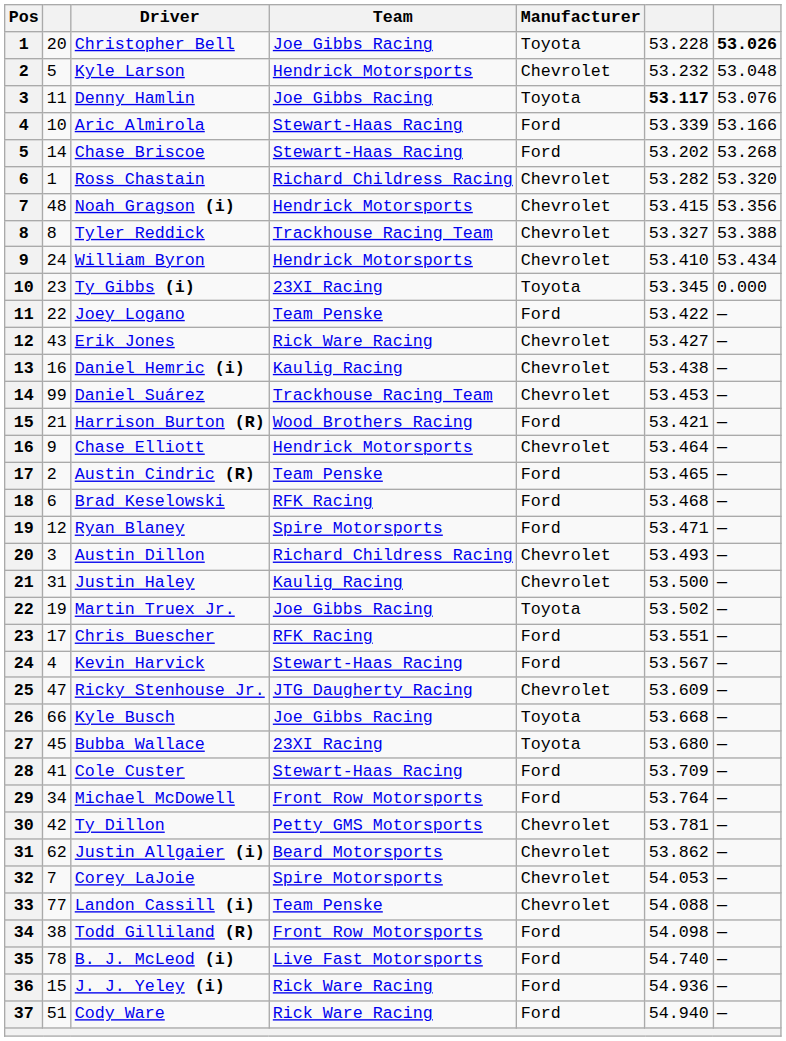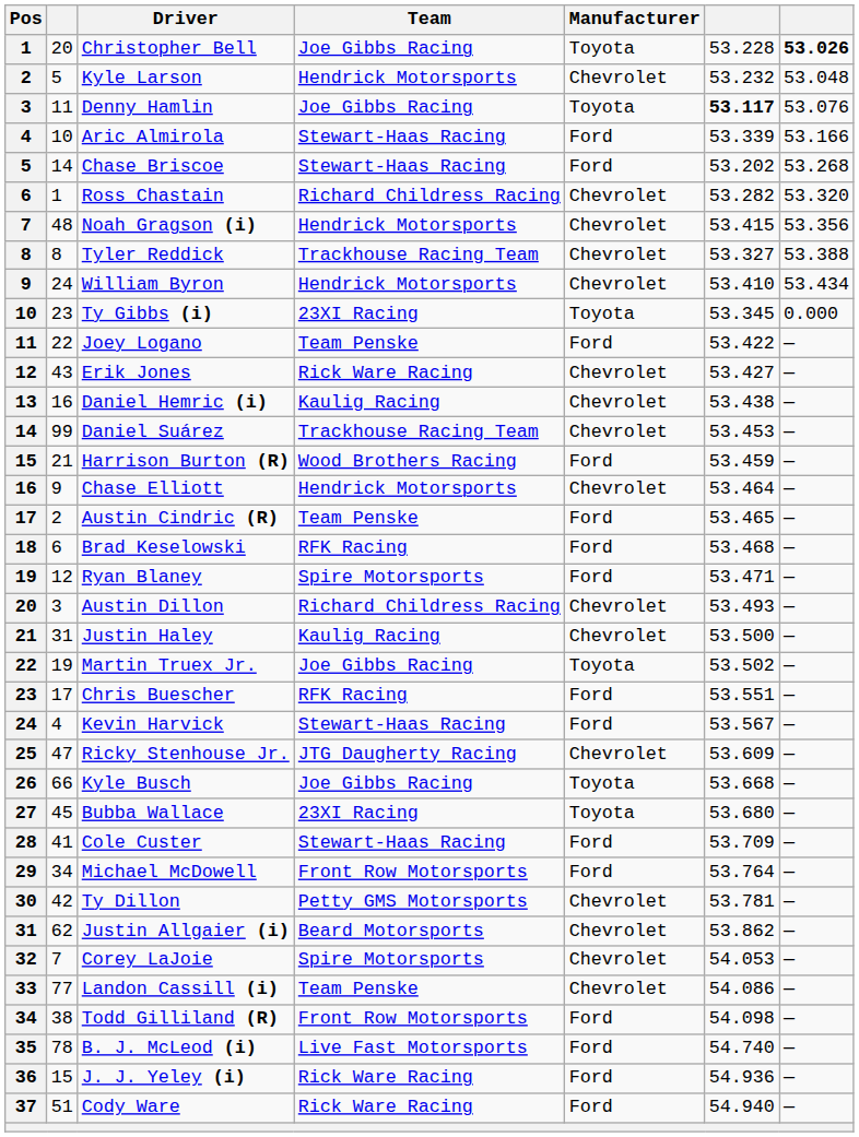 <table class="wikitable" style="font-size:95%">
 <tr>
 <th>Pos</th>
 <th></th>
 <th>Driver</th>
 <th>Team</th>
 <th>Manufacturer</th>
 <th></th>
 <th></th>
 </tr>
 <tr>
 <th>1</th>
 <td>20</td>
 <td><a href='#'>Christopher Bell</a></td>
 <td><a href='#'>Joe Gibbs Racing</a></td>
 <td>Toyota</td>
 <td>53.228</td>
 <td><strong>53.026</strong></td>
 </tr>
 <tr>
 <th>2</th>
 <td>5</td>
 <td><a href='#'>Kyle Larson</a></td>
 <td><a href='#'>Hendrick Motorsports</a></td>
 <td>Chevrolet</td>
 <td>53.232</td>
 <td>53.048</td>
 </tr>
 <tr>
 <th>3</th>
 <td>11</td>
 <td><a href='#'>Denny Hamlin</a></td>
 <td><a href='#'>Joe Gibbs Racing</a></td>
 <td>Toyota</td>
 <td><strong>53.117</strong></td>
 <td>53.076</td>
 </tr>
 <tr>
 <th>4</th>
 <td>10</td>
 <td><a href='#'>Aric Almirola</a></td>
 <td><a href='#'>Stewart-Haas Racing</a></td>
 <td>Ford</td>
 <td>53.339</td>
 <td>53.166</td>
 </tr>
 <tr>
 <th>5</th>
 <td>14</td>
 <td><a href='#'>Chase Briscoe</a></td>
 <td><a href='#'>Stewart-Haas Racing</a></td>
 <td>Ford</td>
 <td>53.202</td>
 <td>53.268</td>
 </tr>
 <tr>
 <th>6</th>
 <td>1</td>
 <td><a href='#'>Ross Chastain</a></td>
 <td><a href='#'>Richard Childress Racing</a></td>
 <td>Chevrolet</td>
 <td>53.282</td>
 <td>53.320</td>
 </tr>
 <tr>
 <th>7</th>
 <td>48</td>
 <td><a href='#'>Noah Gragson</a> <strong>(i)</strong></td>
 <td><a href='#'>Hendrick Motorsports</a></td>
 <td>Chevrolet</td>
 <td>53.415</td>
 <td>53.356</td>
 </tr>
 <tr>
 <th>8</th>
 <td>8</td>
 <td><a href='#'>Tyler Reddick</a></td>
 <td><a href='#'>Trackhouse Racing Team</a></td>
 <td>Chevrolet</td>
 <td>53.327</td>
 <td>53.388</td>
 </tr>
 <tr>
 <th>9</th>
 <td>24</td>
 <td><a href='#'>William Byron</a></td>
 <td><a href='#'>Hendrick Motorsports</a></td>
 <td>Chevrolet</td>
 <td>53.410</td>
 <td>53.434</td>
 </tr>
 <tr>
 <th>10</th>
 <td>23</td>
 <td><a href='#'>Ty Gibbs</a> <strong>(i)</strong></td>
 <td><a href='#'>23XI Racing</a></td>
 <td>Toyota</td>
 <td>53.345</td>
 <td>0.000</td>
 </tr>
 <tr>
 <th>11</th>
 <td>22</td>
 <td><a href='#'>Joey Logano</a></td>
 <td><a href='#'>Team Penske</a></td>
 <td>Ford</td>
 <td>53.422</td>
 <td>—</td>
 </tr>
 <tr>
 <th>12</th>
 <td>43</td>
 <td><a href='#'>Erik Jones</a></td>
 <td><a href='#'>Rick Ware Racing</a></td>
 <td>Chevrolet</td>
 <td>53.427</td>
 <td>—</td>
 </tr>
 <tr>
 <th>13</th>
 <td>16</td>
 <td><a href='#'>Daniel Hemric</a> <strong>(i)</strong></td>
 <td><a href='#'>Kaulig Racing</a></td>
 <td>Chevrolet</td>
 <td>53.438</td>
 <td>—</td>
 </tr>
 <tr>
 <th>14</th>
 <td>99</td>
 <td><a href='#'>Daniel Suárez</a></td>
 <td><a href='#'>Trackhouse Racing Team</a></td>
 <td>Chevrolet</td>
 <td>53.453</td>
 <td>—</td>
 </tr>
 <tr>
 <th>15</th>
 <td>21</td>
 <td><a href='#'>Harrison Burton</a> <strong>(R)</strong></td>
 <td><a href='#'>Wood Brothers Racing</a></td>
 <td>Ford</td>
-<td>53.421</td>
+<td>53.459</td>
 <td>—</td>
 </tr>
 <tr>
 <th>16</th>
 <td>9</td>
 <td><a href='#'>Chase Elliott</a></td>
 <td><a href='#'>Hendrick Motorsports</a></td>
 <td>Chevrolet</td>
 <td>53.464</td>
 <td>—</td>
 </tr>
 <tr>
 <th>17</th>
 <td>2</td>
 <td><a href='#'>Austin Cindric</a> <strong>(R)</strong></td>
 <td><a href='#'>Team Penske</a></td>
 <td>Ford</td>
 <td>53.465</td>
 <td>—</td>
 </tr>
 <tr>
 <th>18</th>
 <td>6</td>
 <td><a href='#'>Brad Keselowski</a></td>
 <td><a href='#'>RFK Racing</a></td>
 <td>Ford</td>
 <td>53.468</td>
 <td>—</td>
 </tr>
 <tr>
 <th>19</th>
 <td>12</td>
 <td><a href='#'>Ryan Blaney</a></td>
 <td><a href='#'>Spire Motorsports</a></td>
 <td>Ford</td>
 <td>53.471</td>
 <td>—</td>
 </tr>
 <tr>
 <th>20</th>
 <td>3</td>
 <td><a href='#'>Austin Dillon</a></td>
 <td><a href='#'>Richard Childress Racing</a></td>
 <td>Chevrolet</td>
 <td>53.493</td>
 <td>—</td>
 </tr>
 <tr>
 <th>21</th>
 <td>31</td>
 <td><a href='#'>Justin Haley</a></td>
 <td><a href='#'>Kaulig Racing</a></td>
 <td>Chevrolet</td>
 <td>53.500</td>
 <td>—</td>
 </tr>
 <tr>
 <th>22</th>
 <td>19</td>
 <td><a href='#'>Martin Truex Jr.</a></td>
 <td><a href='#'>Joe Gibbs Racing</a></td>
 <td>Toyota</td>
 <td>53.502</td>
 <td>—</td>
 </tr>
 <tr>
 <th>23</th>
 <td>17</td>
 <td><a href='#'>Chris Buescher</a></td>
 <td><a href='#'>RFK Racing</a></td>
 <td>Ford</td>
 <td>53.551</td>
 <td>—</td>
 </tr>
 <tr>
 <th>24</th>
 <td>4</td>
 <td><a href='#'>Kevin Harvick</a></td>
 <td><a href='#'>Stewart-Haas Racing</a></td>
 <td>Ford</td>
 <td>53.567</td>
 <td>—</td>
 </tr>
 <tr>
 <th>25</th>
 <td>47</td>
 <td><a href='#'>Ricky Stenhouse Jr.</a></td>
 <td><a href='#'>JTG Daugherty Racing</a></td>
 <td>Chevrolet</td>
 <td>53.609</td>
 <td>—</td>
 </tr>
 <tr>
 <th>26</th>
 <td>66</td>
 <td><a href='#'>Kyle Busch</a></td>
 <td><a href='#'>Joe Gibbs Racing</a></td>
 <td>Toyota</td>
 <td>53.668</td>
 <td>—</td>
 </tr>
 <tr>
 <th>27</th>
 <td>45</td>
 <td><a href='#'>Bubba Wallace</a></td>
 <td><a href='#'>23XI Racing</a></td>
 <td>Toyota</td>
 <td>53.680</td>
 <td>—</td>
 </tr>
 <tr>
 <th>28</th>
 <td>41</td>
 <td><a href='#'>Cole Custer</a></td>
 <td><a href='#'>Stewart-Haas Racing</a></td>
 <td>Ford</td>
 <td>53.709</td>
 <td>—</td>
 </tr>
 <tr>
 <th>29</th>
 <td>34</td>
 <td><a href='#'>Michael McDowell</a></td>
 <td><a href='#'>Front Row Motorsports</a></td>
 <td>Ford</td>
 <td>53.764</td>
 <td>—</td>
 </tr>
 <tr>
 <th>30</th>
 <td>42</td>
 <td><a href='#'>Ty Dillon</a></td>
 <td><a href='#'>Petty GMS Motorsports</a></td>
 <td>Chevrolet</td>
 <td>53.781</td>
 <td>—</td>
 </tr>
 <tr>
 <th>31</th>
 <td>62</td>
 <td><a href='#'>Justin Allgaier</a> <strong>(i)</strong></td>
 <td><a href='#'>Beard Motorsports</a></td>
 <td>Chevrolet</td>
 <td>53.862</td>
 <td>—</td>
 </tr>
 <tr>
 <th>32</th>
 <td>7</td>
 <td><a href='#'>Corey LaJoie</a></td>
 <td><a href='#'>Spire Motorsports</a></td>
 <td>Chevrolet</td>
 <td>54.053</td>
 <td>—</td>
 </tr>
 <tr>
 <th>33</th>
 <td>77</td>
 <td><a href='#'>Landon Cassill</a> <strong>(i)</strong></td>
 <td><a href='#'>Team Penske</a></td>
 <td>Chevrolet</td>
-<td>54.088</td>
+<td>54.086</td>
 <td>—</td>
 </tr>
 <tr>
 <th>34</th>
 <td>38</td>
 <td><a href='#'>Todd Gilliland</a> <strong>(R)</strong></td>
 <td><a href='#'>Front Row Motorsports</a></td>
 <td>Ford</td>
 <td>54.098</td>
 <td>—</td>
 </tr>
 <tr>
 <th>35</th>
 <td>78</td>
 <td><a href='#'>B. J. McLeod</a> <strong>(i)</strong></td>
 <td><a href='#'>Live Fast Motorsports</a></td>
 <td>Ford</td>
 <td>54.740</td>
 <td>—</td>
 </tr>
 <tr>
 <th>36</th>
 <td>15</td>
 <td><a href='#'>J. J. Yeley</a> <strong>(i)</strong></td>
 <td><a href='#'>Rick Ware Racing</a></td>
 <td>Ford</td>
 <td>54.936</td>
 <td>—</td>
 </tr>
 <tr>
 <th>37</th>
 <td>51</td>
 <td><a href='#'>Cody Ware</a></td>
 <td><a href='#'>Rick Ware Racing</a></td>
 <td>Ford</td>
 <td>54.940</td>
 <td>—</td>
 </tr>
 <tr>
 <th colspan="7"></th>
 </tr>
 </table>
